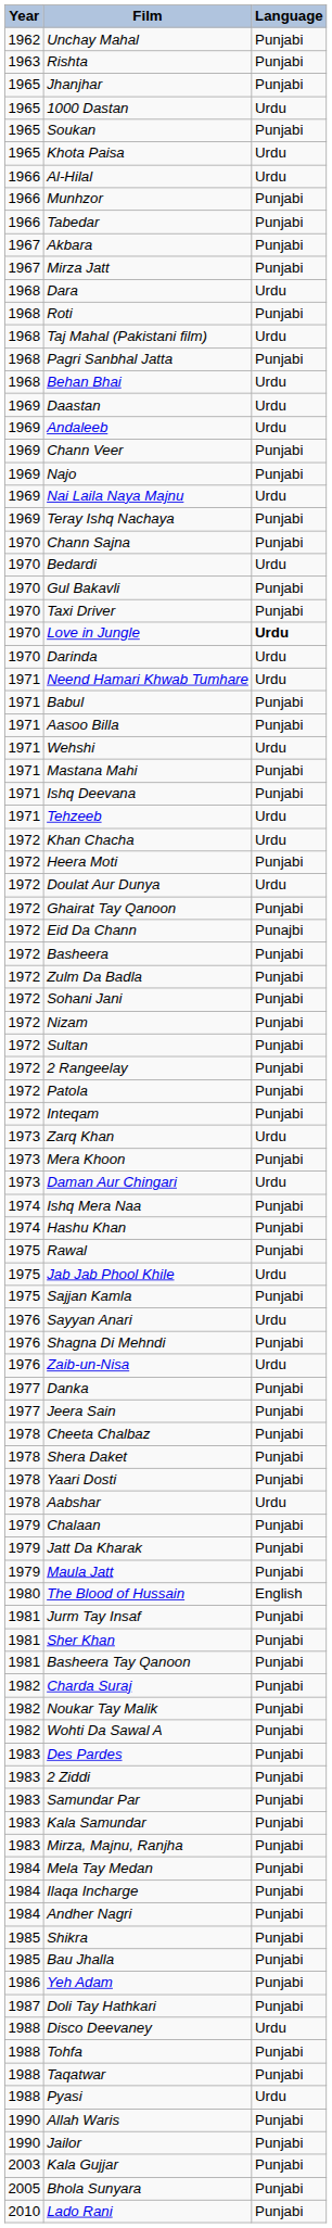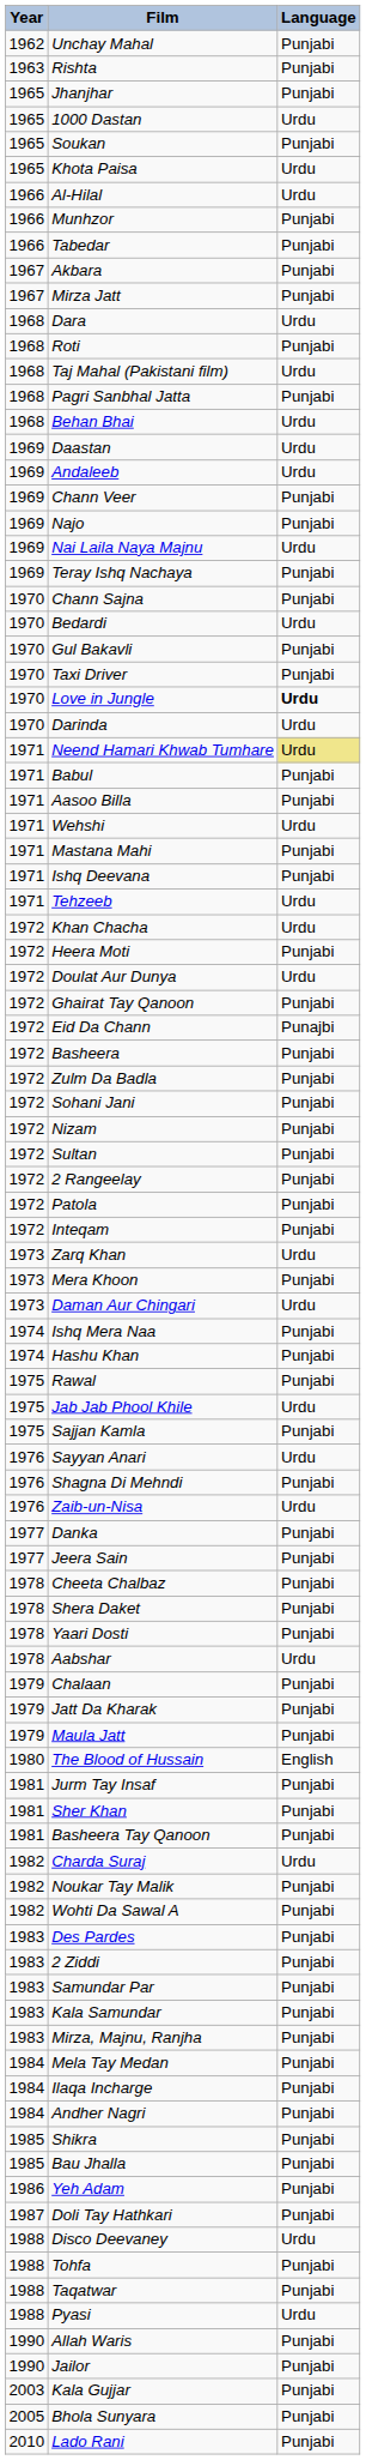 <table class="wikitable sortable plainrowheaders">
 <tr>
 <th style="background:#B0C4DE;">Year</th>
 <th style="background:#B0C4DE;">Film</th>
 <th style="background:#B0C4DE;">Language</th>
 </tr>
 <tr>
 <td>1962</td>
 <td><em>Unchay Mahal</em></td>
 <td>Punjabi</td>
 </tr>
 <tr>
 <td>1963</td>
 <td><em>Rishta</em></td>
 <td>Punjabi</td>
 </tr>
 <tr>
 <td>1965</td>
 <td><em>Jhanjhar</em></td>
 <td>Punjabi</td>
 </tr>
 <tr>
 <td>1965</td>
 <td><em>1000 Dastan</em></td>
 <td>Urdu</td>
 </tr>
 <tr>
 <td>1965</td>
 <td><em>Soukan</em></td>
 <td>Punjabi</td>
 </tr>
 <tr>
 <td>1965</td>
 <td><em>Khota Paisa</em></td>
 <td>Urdu</td>
 </tr>
 <tr>
 <td>1966</td>
 <td><em>Al-Hilal</em></td>
 <td>Urdu</td>
 </tr>
 <tr>
 <td>1966</td>
 <td><em>Munhzor</em></td>
 <td>Punjabi</td>
 </tr>
 <tr>
 <td>1966</td>
 <td><em>Tabedar</em></td>
 <td>Punjabi</td>
 </tr>
 <tr>
 <td>1967</td>
 <td><em>Akbara</em></td>
 <td>Punjabi</td>
 </tr>
 <tr>
 <td>1967</td>
 <td><em>Mirza Jatt</em></td>
 <td>Punjabi</td>
 </tr>
 <tr>
 <td>1968</td>
 <td><em>Dara</em></td>
 <td>Urdu</td>
 </tr>
 <tr>
 <td>1968</td>
 <td><em>Roti</em></td>
 <td>Punjabi</td>
 </tr>
 <tr>
 <td>1968</td>
 <td><em>Taj Mahal (Pakistani film)</em></td>
 <td>Urdu</td>
 </tr>
 <tr>
 <td>1968</td>
 <td><em>Pagri Sanbhal Jatta</em></td>
 <td>Punjabi</td>
 </tr>
 <tr>
 <td>1968</td>
 <td><em><a href='#'>Behan Bhai</a></em></td>
 <td>Urdu</td>
 </tr>
 <tr>
 <td>1969</td>
 <td><em>Daastan</em></td>
 <td>Urdu</td>
 </tr>
 <tr>
 <td>1969</td>
 <td><em><a href='#'>Andaleeb</a></em> </td>
 <td>Urdu</td>
 </tr>
 <tr>
 <td>1969</td>
 <td><em>Chann Veer</em></td>
 <td>Punjabi</td>
 </tr>
 <tr>
 <td>1969</td>
 <td><em>Najo</em></td>
 <td>Punjabi</td>
 </tr>
 <tr>
 <td>1969</td>
 <td><em><a href='#'>Nai Laila Naya Majnu</a></em></td>
 <td>Urdu</td>
 </tr>
 <tr>
 <td>1969</td>
 <td><em>Teray Ishq Nachaya</em></td>
 <td>Punjabi</td>
 </tr>
 <tr>
 <td>1970</td>
 <td><em>Chann Sajna</em></td>
 <td>Punjabi</td>
 </tr>
 <tr>
 <td>1970</td>
 <td><em>Bedardi</em></td>
 <td>Urdu</td>
 </tr>
 <tr>
 <td>1970</td>
 <td><em>Gul Bakavli</em></td>
 <td>Punjabi</td>
 </tr>
 <tr>
 <td>1970</td>
 <td><em>Taxi Driver</em></td>
 <td>Punjabi</td>
 </tr>
 <tr>
 <td>1970</td>
 <td><em><a href='#'>Love in Jungle</a></em></td>
 <td><strong>Urdu</strong></td>
 </tr>
 <tr>
 <td>1970</td>
 <td><em>Darinda</em></td>
 <td>Urdu</td>
 </tr>
 <tr>
 <td>1971</td>
 <td><em><a href='#'>Neend Hamari Khwab Tumhare</a></em></td>
-<td>Urdu</td>
+<td style="background: khaki;">Urdu</td>
 </tr>
 <tr>
 <td>1971</td>
 <td><em>Babul</em></td>
 <td>Punjabi</td>
 </tr>
 <tr>
 <td>1971</td>
 <td><em>Aasoo Billa</em></td>
 <td>Punjabi</td>
 </tr>
 <tr>
 <td>1971</td>
 <td><em>Wehshi</em></td>
 <td>Urdu</td>
 </tr>
 <tr>
 <td>1971</td>
 <td><em>Mastana Mahi</em></td>
 <td>Punjabi</td>
 </tr>
 <tr>
 <td>1971</td>
 <td><em>Ishq Deevana</em></td>
 <td>Punjabi</td>
 </tr>
 <tr>
 <td>1971</td>
 <td><em><a href='#'>Tehzeeb</a></em></td>
 <td>Urdu</td>
 </tr>
 <tr>
 <td>1972</td>
 <td><em>Khan Chacha</em></td>
 <td>Urdu</td>
 </tr>
 <tr>
 <td>1972</td>
 <td><em>Heera Moti</em></td>
 <td>Punjabi</td>
 </tr>
 <tr>
 <td>1972</td>
 <td><em>Doulat Aur Dunya</em></td>
 <td>Urdu</td>
 </tr>
 <tr>
 <td>1972</td>
 <td><em>Ghairat Tay Qanoon</em></td>
 <td>Punjabi</td>
 </tr>
 <tr>
 <td>1972</td>
 <td><em>Eid Da Chann</em></td>
 <td>Punajbi</td>
 </tr>
 <tr>
 <td>1972</td>
 <td><em>Basheera</em></td>
 <td>Punjabi</td>
 </tr>
 <tr>
 <td>1972</td>
 <td><em>Zulm Da Badla</em></td>
 <td>Punjabi</td>
 </tr>
 <tr>
 <td>1972</td>
 <td><em>Sohani Jani</em></td>
 <td>Punjabi</td>
 </tr>
 <tr>
 <td>1972</td>
 <td><em>Nizam</em></td>
 <td>Punjabi</td>
 </tr>
 <tr>
 <td>1972</td>
 <td><em>Sultan</em></td>
 <td>Punjabi</td>
 </tr>
 <tr>
 <td>1972</td>
 <td><em>2 Rangeelay</em></td>
 <td>Punjabi</td>
 </tr>
 <tr>
 <td>1972</td>
 <td><em>Patola</em></td>
 <td>Punjabi</td>
 </tr>
 <tr>
 <td>1972</td>
 <td><em>Inteqam</em></td>
 <td>Punjabi</td>
 </tr>
 <tr>
 <td>1973</td>
 <td><em>Zarq Khan</em></td>
 <td>Urdu</td>
 </tr>
 <tr>
 <td>1973</td>
 <td><em>Mera Khoon</em></td>
 <td>Punjabi</td>
 </tr>
 <tr>
 <td>1973</td>
 <td><em><a href='#'>Daman Aur Chingari</a></em></td>
 <td>Urdu</td>
 </tr>
 <tr>
 <td>1974</td>
 <td><em>Ishq Mera Naa</em></td>
 <td>Punjabi</td>
 </tr>
 <tr>
 <td>1974</td>
 <td><em>Hashu Khan</em></td>
 <td>Punjabi</td>
 </tr>
 <tr>
 <td>1975</td>
 <td><em>Rawal</em></td>
 <td>Punjabi</td>
 </tr>
 <tr>
 <td>1975</td>
 <td><em><a href='#'>Jab Jab Phool Khile</a></em></td>
 <td>Urdu</td>
 </tr>
 <tr>
 <td>1975</td>
 <td><em>Sajjan Kamla</em></td>
 <td>Punjabi</td>
 </tr>
 <tr>
 <td>1976</td>
 <td><em>Sayyan Anari</em></td>
 <td>Urdu</td>
 </tr>
 <tr>
 <td>1976</td>
 <td><em>Shagna Di Mehndi</em></td>
 <td>Punjabi</td>
 </tr>
 <tr>
 <td>1976</td>
 <td><em><a href='#'>Zaib-un-Nisa</a></em></td>
 <td>Urdu</td>
 </tr>
 <tr>
 <td>1977</td>
 <td><em>Danka</em></td>
 <td>Punjabi</td>
 </tr>
 <tr>
 <td>1977</td>
 <td><em>Jeera Sain</em></td>
 <td>Punjabi</td>
 </tr>
 <tr>
 <td>1978</td>
 <td><em>Cheeta Chalbaz</em></td>
 <td>Punjabi</td>
 </tr>
 <tr>
 <td>1978</td>
 <td><em>Shera Daket</em></td>
 <td>Punjabi</td>
 </tr>
 <tr>
 <td>1978</td>
 <td><em>Yaari Dosti</em></td>
 <td>Punjabi</td>
 </tr>
 <tr>
 <td>1978</td>
 <td><em>Aabshar</em></td>
 <td>Urdu</td>
 </tr>
 <tr>
 <td>1979</td>
 <td><em>Chalaan</em></td>
 <td>Punjabi</td>
 </tr>
 <tr>
 <td>1979</td>
 <td><em>Jatt Da Kharak</em></td>
 <td>Punjabi</td>
 </tr>
 <tr>
 <td>1979</td>
 <td><em><a href='#'>Maula Jatt</a></em></td>
 <td>Punjabi</td>
 </tr>
 <tr>
 <td>1980</td>
 <td><em><a href='#'>The Blood of Hussain</a></em></td>
 <td>English</td>
 </tr>
 <tr>
 <td>1981</td>
 <td><em>Jurm Tay Insaf</em></td>
 <td>Punjabi</td>
 </tr>
 <tr>
 <td>1981</td>
 <td><em><a href='#'>Sher Khan</a></em></td>
 <td>Punjabi</td>
 </tr>
 <tr>
 <td>1981</td>
 <td><em>Basheera Tay Qanoon</em></td>
 <td>Punjabi</td>
 </tr>
 <tr>
 <td>1982</td>
 <td><em><a href='#'>Charda Suraj</a></em></td>
-<td>Punjabi</td>
+<td>Urdu</td>
 </tr>
 <tr>
 <td>1982</td>
 <td><em>Noukar Tay Malik</em></td>
 <td>Punjabi</td>
 </tr>
 <tr>
 <td>1982</td>
 <td><em>Wohti Da Sawal A</em></td>
 <td>Punjabi</td>
 </tr>
 <tr>
 <td>1983</td>
 <td><em><a href='#'>Des Pardes</a></em></td>
 <td>Punjabi</td>
 </tr>
 <tr>
 <td>1983</td>
 <td><em>2 Ziddi</em></td>
 <td>Punjabi</td>
 </tr>
 <tr>
 <td>1983</td>
 <td><em>Samundar Par</em></td>
 <td>Punjabi</td>
 </tr>
 <tr>
 <td>1983</td>
 <td><em>Kala Samundar</em></td>
 <td>Punjabi</td>
 </tr>
 <tr>
 <td>1983</td>
 <td><em>Mirza, Majnu, Ranjha</em></td>
 <td>Punjabi</td>
 </tr>
 <tr>
 <td>1984</td>
 <td><em>Mela Tay Medan</em></td>
 <td>Punjabi</td>
 </tr>
 <tr>
 <td>1984</td>
 <td><em>Ilaqa Incharge</em></td>
 <td>Punjabi</td>
 </tr>
 <tr>
 <td>1984</td>
 <td><em>Andher Nagri</em></td>
 <td>Punjabi</td>
 </tr>
 <tr>
 <td>1985</td>
 <td><em>Shikra</em></td>
 <td>Punjabi</td>
 </tr>
 <tr>
 <td>1985</td>
 <td><em>Bau Jhalla</em></td>
 <td>Punjabi</td>
 </tr>
 <tr>
 <td>1986</td>
 <td><em><a href='#'>Yeh Adam</a></em></td>
 <td>Punjabi</td>
 </tr>
 <tr>
 <td>1987</td>
 <td><em>Doli Tay Hathkari</em></td>
 <td>Punjabi</td>
 </tr>
 <tr>
 <td>1988</td>
 <td><em>Disco Deevaney</em></td>
 <td>Urdu</td>
 </tr>
 <tr>
 <td>1988</td>
 <td><em>Tohfa</em></td>
 <td>Punjabi</td>
 </tr>
 <tr>
 <td>1988</td>
 <td><em>Taqatwar</em></td>
 <td>Punjabi</td>
 </tr>
 <tr>
 <td>1988</td>
 <td><em>Pyasi</em></td>
 <td>Urdu</td>
 </tr>
 <tr>
 <td>1990</td>
 <td><em>Allah Waris</em></td>
 <td>Punjabi</td>
 </tr>
 <tr>
 <td>1990</td>
 <td><em>Jailor</em></td>
 <td>Punjabi</td>
 </tr>
 <tr>
 <td>2003</td>
 <td><em>Kala Gujjar</em></td>
 <td>Punjabi</td>
 </tr>
 <tr>
 <td>2005</td>
 <td><em>Bhola Sunyara</em></td>
 <td>Punjabi</td>
 </tr>
 <tr>
 <td>2010</td>
 <td><em><a href='#'>Lado Rani</a></em></td>
 <td>Punjabi</td>
 </tr>
 </table>
